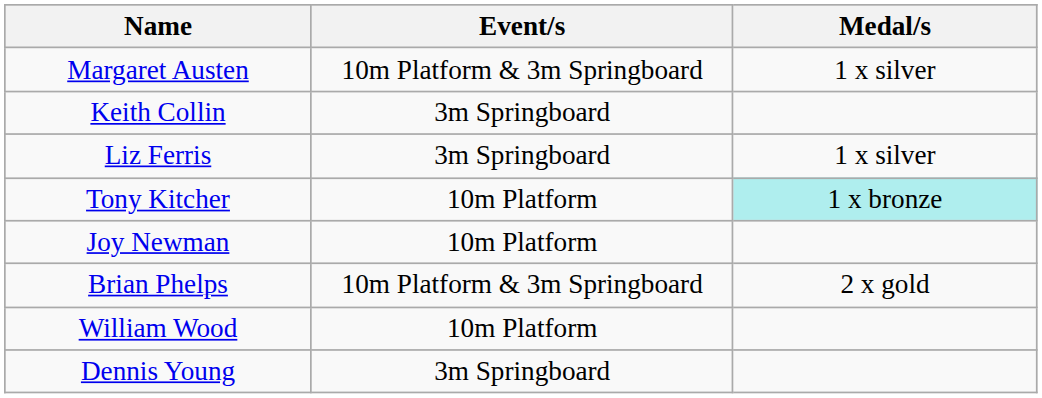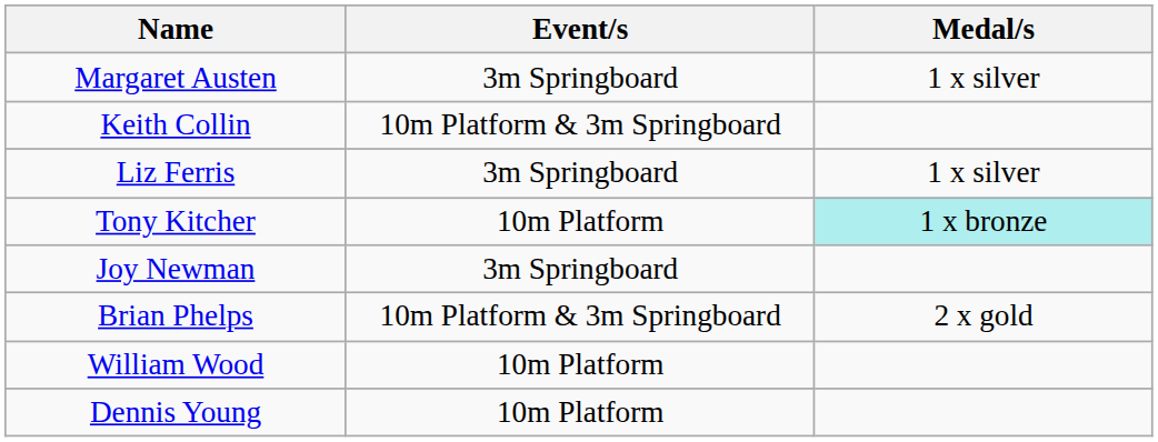 <table class="wikitable" style="text-align: center">
 <tr>
 <th width=250>Name</th>
 <th width=350>Event/s</th>
 <th width=250>Medal/s</th>
 </tr>
 <tr>
 <td><a href='#'>Margaret Austen</a></td>
-<td>10m Platform & 3m Springboard</td>
+<td>3m Springboard</td>
 <td>1 x silver</td>
 </tr>
 <tr>
 <td><a href='#'>Keith Collin</a></td>
-<td>3m Springboard</td>
+<td>10m Platform & 3m Springboard</td>
 <td></td>
 </tr>
 <tr>
 <td><a href='#'>Liz Ferris</a></td>
 <td>3m Springboard</td>
 <td>1 x silver</td>
 </tr>
 <tr>
 <td><a href='#'>Tony Kitcher</a></td>
 <td>10m Platform</td>
 <td style="background: paleturquoise;">1 x bronze</td>
 </tr>
 <tr>
 <td><a href='#'>Joy Newman</a></td>
-<td>10m Platform</td>
+<td>3m Springboard</td>
 <td></td>
 </tr>
 <tr>
 <td><a href='#'>Brian Phelps</a></td>
 <td>10m Platform & 3m Springboard</td>
 <td>2 x gold</td>
 </tr>
 <tr>
 <td><a href='#'>William Wood</a></td>
 <td>10m Platform</td>
 <td></td>
 </tr>
 <tr>
 <td><a href='#'>Dennis Young</a></td>
-<td>3m Springboard</td>
+<td>10m Platform</td>
 <td></td>
 </tr>
 </table>
